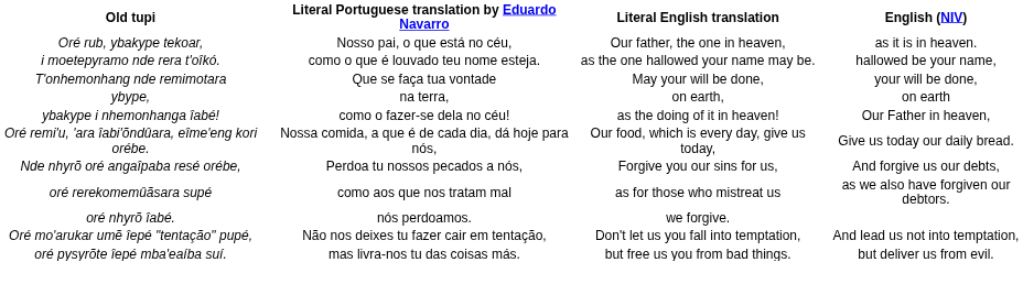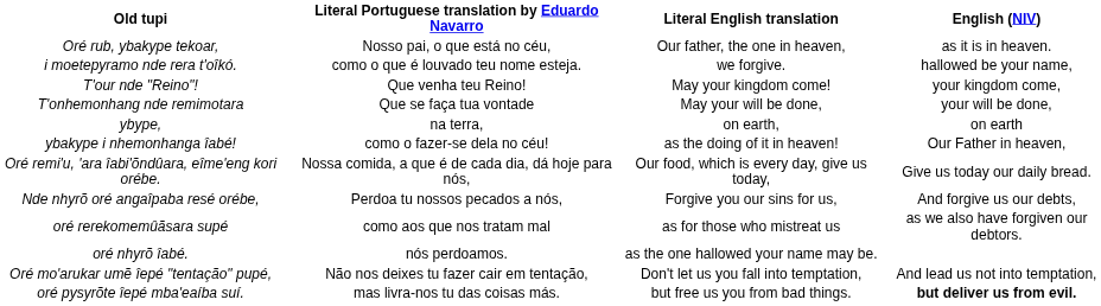 <table border=0 style='width:100%;text-align:center'>
 <tr>
 <th>Old tupi</th>
 <th>Literal Portuguese translation by <a href='#'>Eduardo Navarro</a></th>
 <th>Literal English translation</th>
 <th>English (<a href='#'>NIV</a>)</th>
 </tr>
 <tr>
 <td><em>Oré rub, ybakype tekoar,</em></td>
 <td>Nosso pai, o que está no céu,</td>
 <td>Our father, the one in heaven,</td>
 <td>as it is in heaven.</td>
 </tr>
 <tr>
 <td><em>i moetepyramo nde rera t'oîkó.</em></td>
 <td>como o que é louvado teu nome esteja.</td>
-<td>as the one hallowed your name may be.</td>
+<td>we forgive.</td>
 <td>hallowed be your name,</td>
+</tr>
+<tr>
+<td><em>T'our nde "Reino"!</em></td>
+<td>Que venha teu Reino!</td>
+<td>May your kingdom come!</td>
+<td>your kingdom come,</td>
 </tr>
 <tr>
 <td><em>T'onhemonhang nde remimotara</em></td>
 <td>Que se faça tua vontade</td>
 <td>May your will be done,</td>
 <td>your will be done,</td>
 </tr>
 <tr>
 <td><em>ybype,</em></td>
 <td>na terra,</td>
 <td>on earth,</td>
 <td>on earth</td>
 </tr>
 <tr>
 <td><em>ybakype i nhemonhanga îabé!</em></td>
 <td>como o fazer-se dela no céu!</td>
 <td>as the doing of it in heaven!</td>
 <td>Our Father in heaven,</td>
 </tr>
 <tr>
 <td><em>Oré remi'u, 'ara îabi'õndûara, eîme'eng kori orébe.</em></td>
 <td>Nossa comida, a que é de cada dia, dá hoje para nós,</td>
 <td>Our food, which is every day, give us today,</td>
 <td>Give us today our daily bread.</td>
 </tr>
 <tr>
 <td><em>Nde nhyrõ oré angaîpaba resé orébe,</em></td>
 <td>Perdoa tu nossos pecados a nós,</td>
 <td>Forgive you our sins for us,</td>
 <td>And forgive us our debts,</td>
 </tr>
 <tr>
 <td><em>oré rerekomemûãsara supé</em></td>
 <td>como aos que nos tratam mal</td>
 <td>as for those who mistreat us</td>
 <td>as we also have forgiven our debtors.</td>
 </tr>
 <tr>
 <td><em>oré nhyrõ îabé.</em></td>
 <td>nós perdoamos.</td>
-<td>we forgive.</td>
+<td>as the one hallowed your name may be.</td>
 </tr>
 <tr>
 <td><em>Oré mo'arukar umẽ îepé "tentação" pupé,</em></td>
 <td>Não nos deixes tu fazer cair em tentação,</td>
 <td>Don't let us you fall into temptation,</td>
 <td>And lead us not into temptation,</td>
 </tr>
 <tr>
 <td><em>oré pysyrõte îepé mba'eaíba suí.</em></td>
 <td>mas livra-nos tu das coisas más.</td>
 <td>but free us you from bad things.</td>
-<td>but deliver us from evil.</td>
+<td><strong>but deliver us from evil.</strong></td>
 </tr>
 </table>
